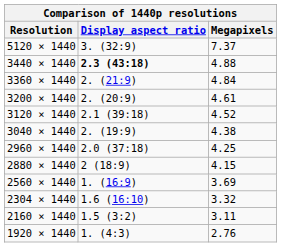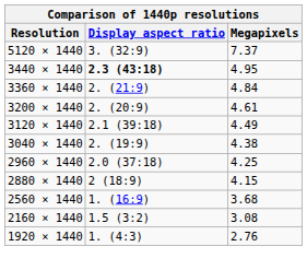 <table class="wikitable sortable floatright">
 <tr>
 <th colspan=3>Comparison of 1440p resolutions</th>
 </tr>
 <tr>
 <th>Resolution</th>
 <th><a href='#'>Display aspect ratio</a></th>
 <th>Megapixels</th>
 </tr>
 <tr>
 <td align="right">5120 × 1440</td>
 <td>3. (32:9)</td>
 <td>7.37</td>
 </tr>
 <tr>
 <td align="right">3440 × 1440</td>
 <td><strong>2.3 (43:18)</strong></td>
-<td>4.88</td>
+<td>4.95</td>
 </tr>
 <tr>
 <td align="right">3360 × 1440</td>
 <td>2. (<a href='#'>21:9</a>)</td>
 <td>4.84</td>
 </tr>
 <tr>
 <td align="right">3200 × 1440</td>
 <td>2. (20:9)</td>
 <td>4.61</td>
 </tr>
 <tr>
 <td align="right">3120 × 1440</td>
 <td>2.1 (39:18)</td>
-<td>4.52</td>
+<td>4.49</td>
 </tr>
 <tr>
 <td align="right">3040 × 1440</td>
 <td>2. (19:9)</td>
 <td>4.38</td>
 </tr>
 <tr>
 <td align="right">2960 × 1440</td>
 <td>2.0 (37:18)</td>
 <td>4.25</td>
 </tr>
 <tr>
 <td align="right">2880 × 1440</td>
 <td>2 (18:9)</td>
 <td>4.15</td>
 </tr>
 <tr>
 <td align="right">2560 × 1440</td>
 <td>1. (<a href='#'>16:9</a>)</td>
-<td>3.69</td>
-</tr>
-<tr>
-<td align="right">2304 × 1440</td>
-<td>1.6 (<a href='#'>16:10</a>)</td>
-<td>3.32</td>
+<td>3.68</td>
 </tr>
 <tr>
 <td align="right">2160 × 1440</td>
 <td>1.5 (3:2)</td>
-<td>3.11</td>
+<td>3.08</td>
 </tr>
 <tr>
 <td align="right">1920 × 1440</td>
 <td>1. (4:3)</td>
 <td>2.76</td>
 </tr>
 </table>
